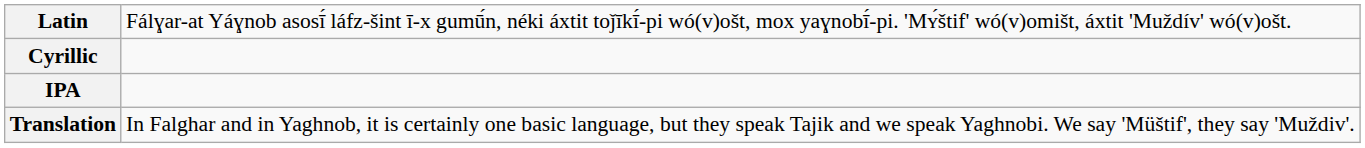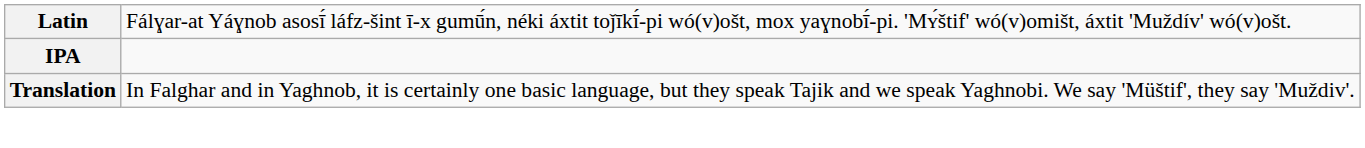 <table class="wikitable">
 <tr>
 <th>Latin</th>
 <td>Fálɣar-at Yáɣnob asosī́ láfz-šint ī-x gumū́n, néki áxtit toǰīkī́-pi wó(v)ošt, mox yaɣnobī́-pi. 'Mʏ́štif' wó(v)omišt, áxtit 'Muždív' wó(v)ošt.</td>
-</tr>
-<tr>
-<th>Cyrillic</th>
-<td></td>
 </tr>
 <tr>
 <th>IPA</th>
 <td></td>
 </tr>
 <tr>
 <th>Translation</th>
 <td>In Falghar and in Yaghnob, it is certainly one basic language, but they speak Tajik and we speak Yaghnobi. We say 'Müštif', they say 'Muždiv'.</td>
 </tr>
 </table>
